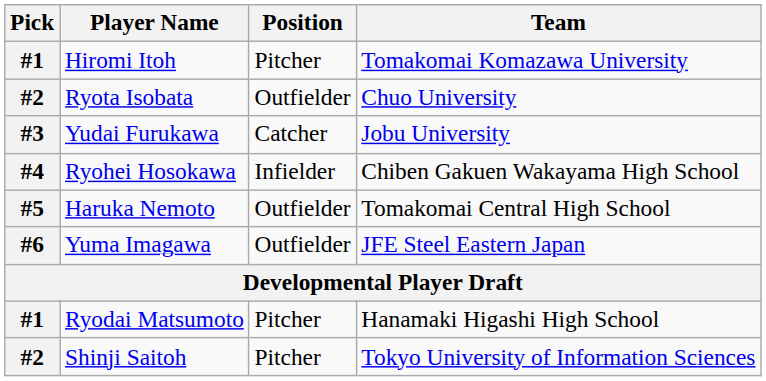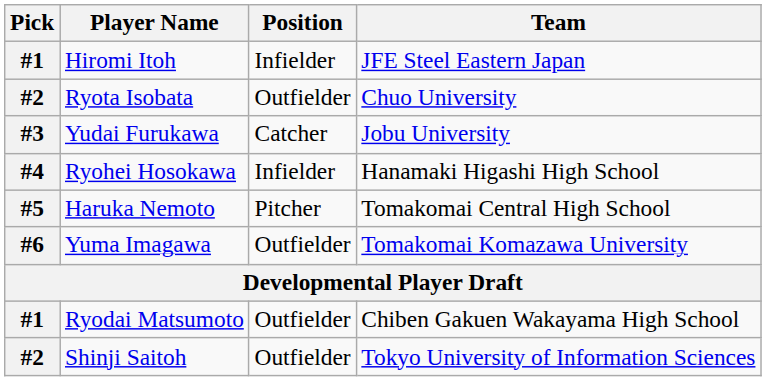 <table class="wikitable">
 <tr>
 <th>Pick</th>
 <th>Player Name</th>
 <th>Position</th>
 <th>Team</th>
 </tr>
 <tr>
 <th>#1</th>
 <td><a href='#'>Hiromi Itoh</a></td>
-<td>Pitcher</td>
-<td><a href='#'>Tomakomai Komazawa University</a></td>
+<td>Infielder</td>
+<td><a href='#'>JFE Steel Eastern Japan</a></td>
 </tr>
 <tr>
 <th>#2</th>
 <td><a href='#'>Ryota Isobata</a></td>
 <td>Outfielder</td>
 <td><a href='#'>Chuo University</a></td>
 </tr>
 <tr>
 <th>#3</th>
 <td><a href='#'>Yudai Furukawa</a></td>
 <td>Catcher</td>
 <td><a href='#'>Jobu University</a></td>
 </tr>
 <tr>
 <th>#4</th>
 <td><a href='#'>Ryohei Hosokawa</a></td>
 <td>Infielder</td>
-<td>Chiben Gakuen Wakayama High School</td>
+<td>Hanamaki Higashi High School</td>
 </tr>
 <tr>
 <th>#5</th>
 <td><a href='#'>Haruka Nemoto</a></td>
-<td>Outfielder</td>
+<td>Pitcher</td>
 <td>Tomakomai Central High School</td>
 </tr>
 <tr>
 <th>#6</th>
 <td><a href='#'>Yuma Imagawa</a></td>
 <td>Outfielder</td>
-<td><a href='#'>JFE Steel Eastern Japan</a></td>
+<td><a href='#'>Tomakomai Komazawa University</a></td>
 </tr>
 <tr>
 <th colspan="5">Developmental Player Draft</th>
 </tr>
 <tr>
 <th>#1</th>
 <td><a href='#'>Ryodai Matsumoto</a></td>
-<td>Pitcher</td>
-<td>Hanamaki Higashi High School</td>
+<td>Outfielder</td>
+<td>Chiben Gakuen Wakayama High School</td>
 </tr>
 <tr>
 <th>#2</th>
 <td><a href='#'>Shinji Saitoh</a></td>
-<td>Pitcher</td>
+<td>Outfielder</td>
 <td><a href='#'>Tokyo University of Information Sciences</a></td>
 </tr>
 </table>
